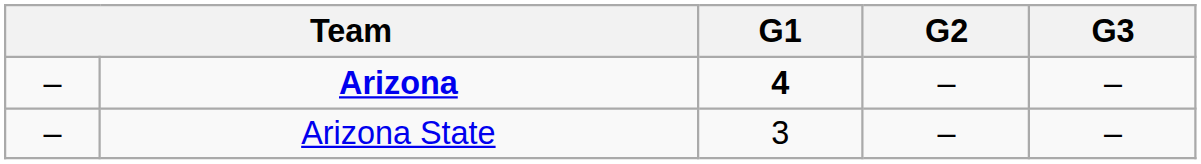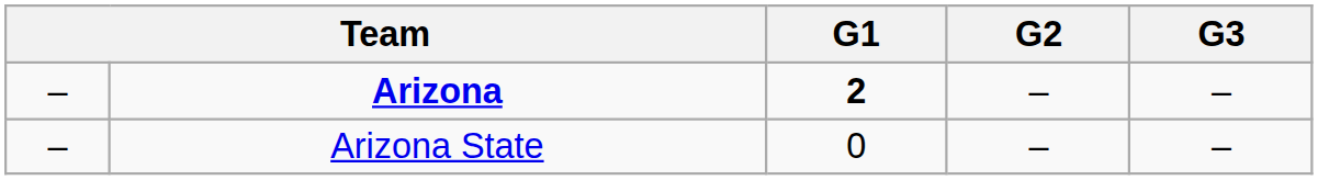 <table class="wikitable" style="font-size:90%; width: 60%; text-align: center">
 <tr>
 <th colspan=2>Team</th>
 <th>G1</th>
 <th>G2</th>
 <th>G3</th>
 </tr>
 <tr>
 <td>–</td>
 <td><strong><a href='#'>Arizona</a></strong></td>
-<td><strong>4</strong></td>
+<td><strong>2</strong></td>
 <td>–</td>
 <td>–</td>
 </tr>
 <tr>
 <td>–</td>
 <td><a href='#'>Arizona State</a></td>
-<td>3</td>
+<td>0</td>
 <td>–</td>
 <td>–</td>
 </tr>
 </table>
